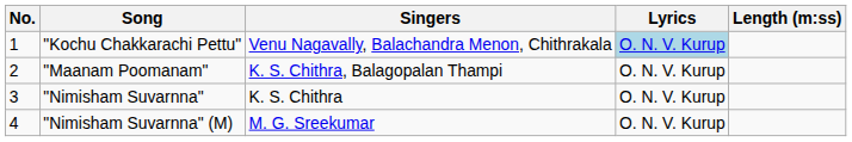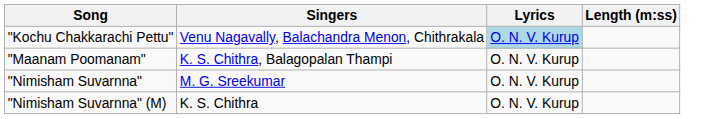 <table class="wikitable" style="font-size:95%;">
 <tr>
-<th>No.</th>
 <th>Song</th>
 <th>Singers</th>
 <th>Lyrics</th>
 <th>Length (m:ss)</th>
 </tr>
 <tr>
-<td>1</td>
 <td>"Kochu Chakkarachi Pettu"</td>
 <td><a href='#'>Venu Nagavally</a>, <a href='#'>Balachandra Menon</a>, Chithrakala</td>
 <td style="background: lightblue;"><a href='#'>O. N. V. Kurup</a></td>
 <td></td>
 </tr>
 <tr>
-<td>2</td>
 <td>"Maanam Poomanam"</td>
 <td><a href='#'>K. S. Chithra</a>, Balagopalan Thampi</td>
 <td>O. N. V. Kurup</td>
 <td></td>
 </tr>
 <tr>
-<td>3</td>
 <td>"Nimisham Suvarnna"</td>
+<td><a href='#'>M. G. Sreekumar</a></td>
+<td>O. N. V. Kurup</td>
+<td></td>
+</tr>
+<tr>
+<td>"Nimisham Suvarnna" (M)</td>
 <td>K. S. Chithra</td>
 <td>O. N. V. Kurup</td>
 <td></td>
 </tr>
-<tr>
-<td>4</td>
-<td>"Nimisham Suvarnna" (M)</td>
-<td><a href='#'>M. G. Sreekumar</a></td>
-<td>O. N. V. Kurup</td>
-<td></td>
-</tr>
 </table>
